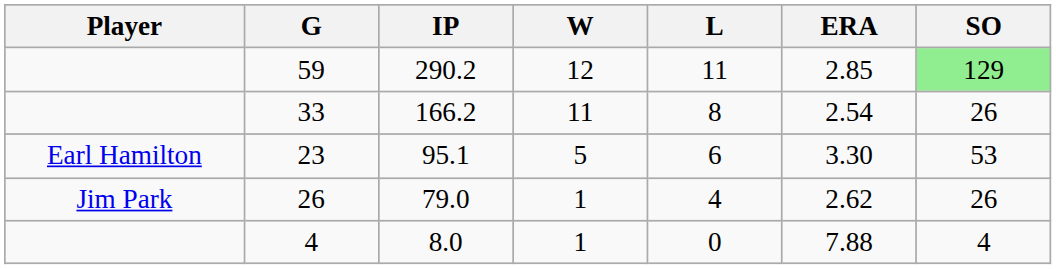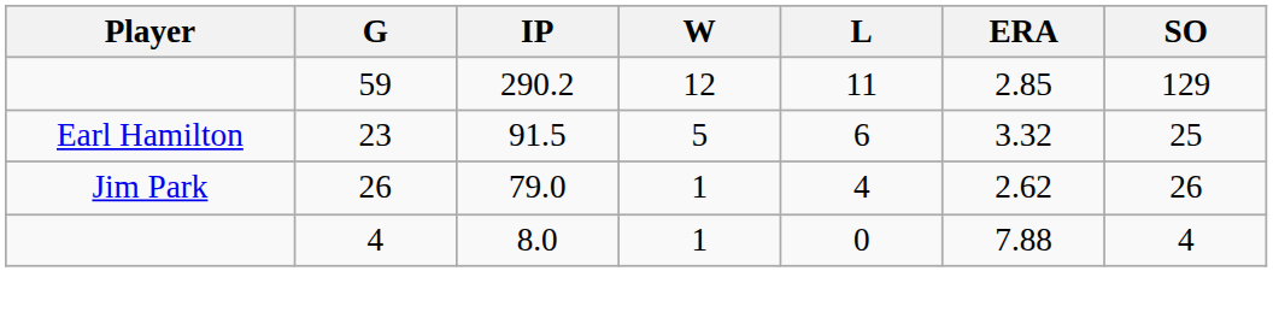 <table class="wikitable sortable">
 <tr>
 <th bgcolor="#DDDDFF" width="16%">Player</th>
 <th bgcolor="#DDDDFF" width="9%">G</th>
 <th bgcolor="#DDDDFF" width="9%">IP</th>
 <th bgcolor="#DDDDFF" width="9%">W</th>
 <th bgcolor="#DDDDFF" width="9%">L</th>
 <th bgcolor="#DDDDFF" width="9%">ERA</th>
 <th bgcolor="#DDDDFF" width="9%">SO</th>
 </tr>
 <tr align="center">
 <td></td>
 <td>59</td>
 <td>290.2</td>
 <td>12</td>
 <td>11</td>
 <td>2.85</td>
-<td style="background: lightgreen;">129</td>
-</tr>
-<tr align="center">
-<td></td>
-<td>33</td>
-<td>166.2</td>
-<td>11</td>
-<td>8</td>
-<td>2.54</td>
-<td>26</td>
+<td>129</td>
 </tr>
 <tr align="center">
 <td><a href='#'>Earl Hamilton</a></td>
 <td>23</td>
-<td>95.1</td>
+<td>91.5</td>
 <td>5</td>
 <td>6</td>
-<td>3.30</td>
-<td>53</td>
+<td>3.32</td>
+<td>25</td>
 </tr>
 <tr align="center">
 <td><a href='#'>Jim Park</a></td>
 <td>26</td>
 <td>79.0</td>
 <td>1</td>
 <td>4</td>
 <td>2.62</td>
 <td>26</td>
 </tr>
 <tr align="center">
 <td></td>
 <td>4</td>
 <td>8.0</td>
 <td>1</td>
 <td>0</td>
 <td>7.88</td>
 <td>4</td>
 </tr>
 </table>
